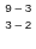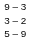 <table style="text-align:center">
 <tr>
 <th width=200></th>
 <th width=100></th>
 <th width=200></th>
 </tr>
 <tr>
 <td align=right><strong></strong></td>
 <td>9 – 3</td>
 <td align=left></td>
 </tr>
 <tr>
 <td align=right><strong></strong></td>
 <td>3 – 2</td>
 <td align=left></td>
 </tr>
+<tr>
+<td align=right></td>
+<td>5 – 9</td>
+<td align=left><strong></strong></td>
+</tr>
 </table>
